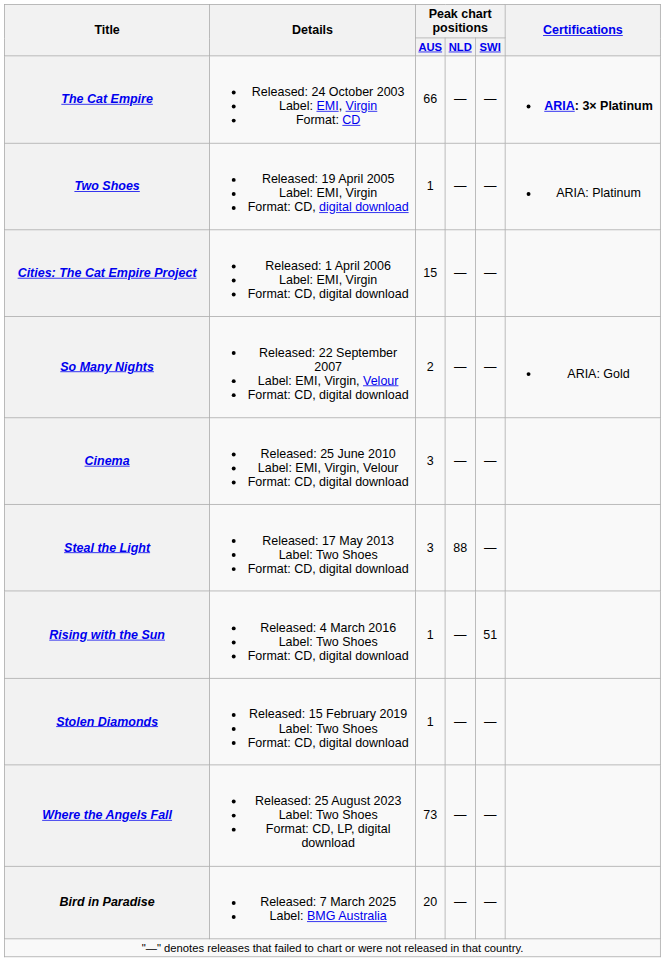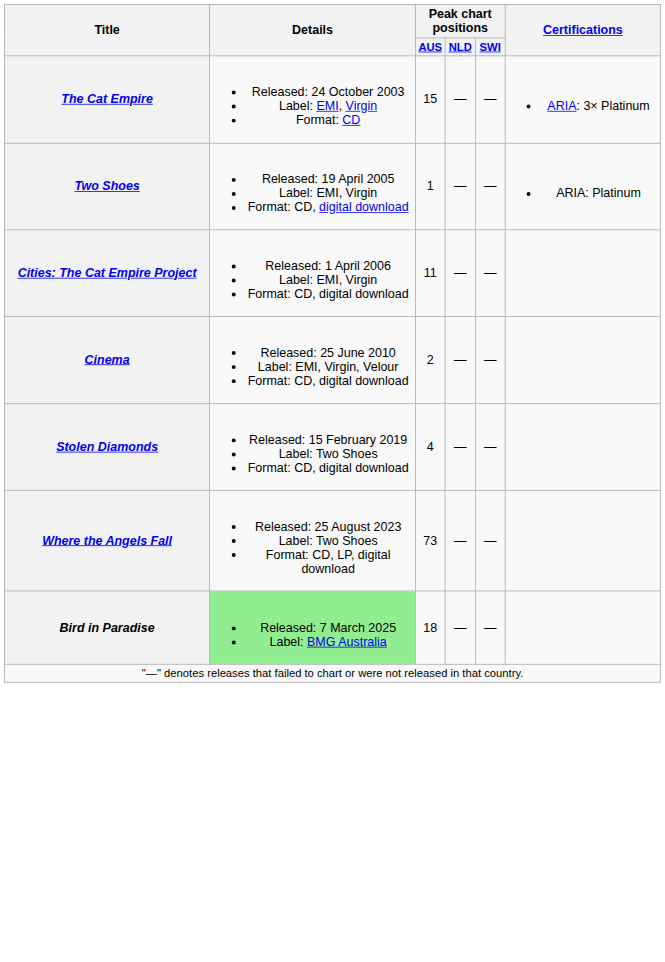 <table class="wikitable plainrowheaders" style="text-align:center;">
 <tr>
 <th scope="col" rowspan="2" style="width:16em;">Title</th>
 <th scope="col" rowspan="2" style="width:16em;">Details</th>
 <th scope="col" colspan="3">Peak chart positions</th>
 <th scope="col" rowspan="2" style="width:12em;"><a href='#'>Certifications</a><br></th>
 </tr>
 <tr>
 <th scope="col" style="width:2.2em;font-size:90%;"><a href='#'>AUS</a><br></th>
 <th scope="col" style="width:2.2em;font-size:90%;"><a href='#'>NLD</a><br></th>
 <th scope="col" style="width:2.2em;font-size:90%;"><a href='#'>SWI</a><br></th>
 </tr>
 <tr>
 <th scope="row"><em><a href='#'>The Cat Empire</a></em></th>
 <td><br><ul><li>Released: 24 October 2003</li><li>Label: <a href='#'>EMI</a>, <a href='#'>Virgin</a></li><li>Format: <a href='#'>CD</a></li></ul></td>
-<td>66</td>
+<td>15</td>
 <td>—</td>
 <td>—</td>
-<td><strong><br><ul><li><a href='#'>ARIA</a>: 3× Platinum</li></ul></strong></td>
+<td><br><ul><li><a href='#'>ARIA</a>: 3× Platinum</li></ul></td>
 </tr>
 <tr>
 <th scope="row"><em><a href='#'>Two Shoes</a></em></th>
 <td><br><ul><li>Released: 19 April 2005</li><li>Label: EMI, Virgin</li><li>Format: CD, <a href='#'>digital download</a></li></ul></td>
 <td>1</td>
 <td>—</td>
 <td>—</td>
 <td><br><ul><li>ARIA: Platinum</li></ul></td>
 </tr>
 <tr>
 <th scope="row"><em><a href='#'>Cities: The Cat Empire Project</a></em></th>
 <td><br><ul><li>Released: 1 April 2006</li><li>Label: EMI, Virgin</li><li>Format: CD, digital download</li></ul></td>
-<td>15</td>
+<td>11</td>
 <td>—</td>
 <td>—</td>
 <td></td>
 </tr>
 <tr>
-<th scope="row"><em><a href='#'>So Many Nights</a></em></th>
-<td><br><ul><li>Released: 22 September 2007</li><li>Label: EMI, Virgin, <a href='#'>Velour</a></li><li>Format: CD, digital download</li></ul></td>
-<td>2</td>
-<td>—</td>
-<td>—</td>
-<td><br><ul><li>ARIA: Gold</li></ul></td>
-</tr>
-<tr>
 <th scope="row"><em><a href='#'>Cinema</a></em></th>
 <td><br><ul><li>Released: 25 June 2010</li><li>Label: EMI, Virgin, Velour</li><li>Format: CD, digital download</li></ul></td>
-<td>3</td>
+<td>2</td>
 <td>—</td>
 <td>—</td>
 <td></td>
 </tr>
 <tr>
-<th scope="row"><em><a href='#'>Steal the Light</a></em></th>
-<td><br><ul><li>Released: 17 May 2013</li><li>Label: Two Shoes</li><li>Format: CD, digital download</li></ul></td>
-<td>3</td>
-<td>88</td>
-<td>—</td>
-<td></td>
-</tr>
-<tr>
-<th scope="row"><em><a href='#'>Rising with the Sun</a></em></th>
-<td><br><ul><li>Released: 4 March 2016</li><li>Label: Two Shoes</li><li>Format: CD, digital download</li></ul></td>
-<td>1</td>
-<td>—</td>
-<td>51</td>
-<td></td>
-</tr>
-<tr>
 <th scope="row"><em><a href='#'>Stolen Diamonds</a></em></th>
 <td><br><ul><li>Released: 15 February 2019</li><li>Label: Two Shoes</li><li>Format: CD, digital download</li></ul></td>
-<td>1</td>
+<td>4</td>
 <td>—</td>
 <td>—</td>
 <td></td>
 </tr>
 <tr>
 <th scope="row"><em><a href='#'>Where the Angels Fall</a></em></th>
 <td><br><ul><li>Released: 25 August 2023</li><li>Label: Two Shoes</li><li>Format: CD, LP, digital download</li></ul></td>
 <td>73</td>
 <td>—</td>
 <td>—</td>
 <td></td>
 </tr>
 <tr>
 <th scope="row"><em>Bird in Paradise</em></th>
-<td><br><ul><li>Released: 7 March 2025</li><li>Label: <a href='#'>BMG Australia</a></li></ul></td>
-<td>20<br></td>
+<td style="background: lightgreen;"><br><ul><li>Released: 7 March 2025</li><li>Label: <a href='#'>BMG Australia</a></li></ul></td>
+<td>18<br></td>
 <td>—</td>
 <td>—</td>
 <td></td>
 </tr>
 <tr>
 <td colspan="6" style="font-size:90%">"—" denotes releases that failed to chart or were not released in that country.</td>
 </tr>
 </table>
